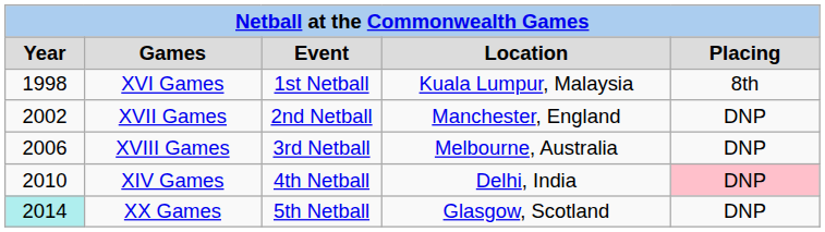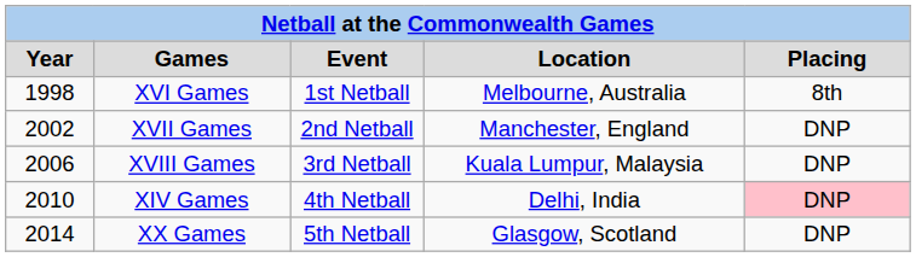 <table class=wikitable style="text-align:center; font-size:90%">
 <tr>
 <th colspan=5 style=background:#ABCDEF><a href='#'>Netball</a> at the <a href='#'>Commonwealth Games</a></th>
 </tr>
 <tr>
 <th width=50 style=background:gainsboro>Year</th>
 <th width=120 style=background:gainsboro>Games</th>
 <th width=80 style=background:gainsboro>Event</th>
 <th width=200 style=background:gainsboro>Location</th>
 <th width=100 style=background:gainsboro>Placing</th>
 </tr>
 <tr>
 <td>1998</td>
 <td><a href='#'>XVI Games</a></td>
 <td><a href='#'>1st Netball</a></td>
-<td><a href='#'>Kuala Lumpur</a>, Malaysia</td>
+<td><a href='#'>Melbourne</a>, Australia</td>
 <td>8th</td>
 </tr>
 <tr>
 <td>2002</td>
 <td><a href='#'>XVII Games</a></td>
 <td><a href='#'>2nd Netball</a></td>
 <td><a href='#'>Manchester</a>, England</td>
 <td>DNP</td>
 </tr>
 <tr>
 <td>2006</td>
 <td><a href='#'>XVIII Games</a></td>
 <td><a href='#'>3rd Netball</a></td>
-<td><a href='#'>Melbourne</a>, Australia</td>
+<td><a href='#'>Kuala Lumpur</a>, Malaysia</td>
 <td>DNP</td>
 </tr>
 <tr>
 <td>2010</td>
 <td><a href='#'>XIV Games</a></td>
 <td><a href='#'>4th Netball</a></td>
 <td><a href='#'>Delhi</a>, India</td>
 <td style="background: pink;">DNP</td>
 </tr>
 <tr>
-<td style="background: paleturquoise;">2014</td>
+<td>2014</td>
 <td><a href='#'>XX Games</a></td>
 <td><a href='#'>5th Netball</a></td>
 <td><a href='#'>Glasgow</a>, Scotland</td>
 <td>DNP</td>
 </tr>
 </table>
